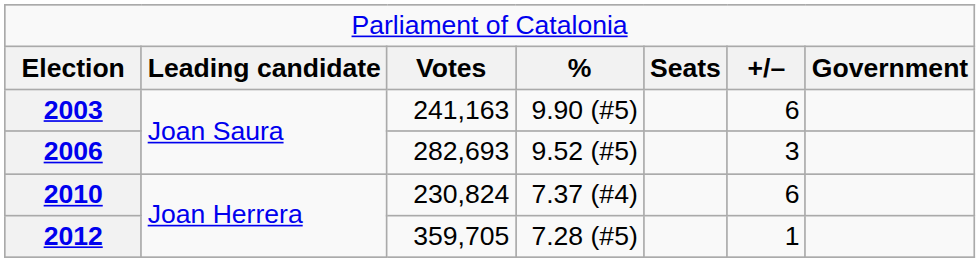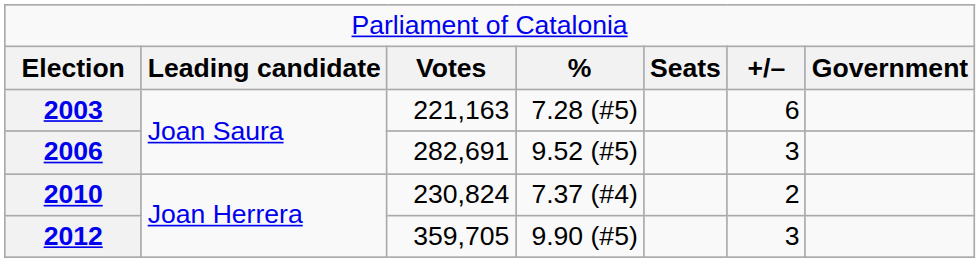 <table class="wikitable" style="text-align:right;">
 <tr>
 <td colspan="8" align="center"><a href='#'>Parliament of Catalonia</a></td>
 </tr>
 <tr>
 <th width="75">Election</th>
 <th>Leading candidate</th>
 <th width="70">Votes</th>
 <th width="70">%</th>
 <th>Seats</th>
 <th width="40">+/–</th>
 <th>Government</th>
 </tr>
 <tr>
 <th><a href='#'>2003</a></th>
 <td rowspan="2" align="left"><a href='#'>Joan Saura</a></td>
-<td>241,163</td>
-<td>9.90 (#5)</td>
+<td>221,163</td>
+<td>7.28 (#5)</td>
 <td></td>
 <td>6</td>
 <td></td>
 </tr>
 <tr>
 <th><a href='#'>2006</a></th>
-<td>282,693</td>
+<td>282,691</td>
 <td>9.52 (#5)</td>
 <td></td>
 <td>3</td>
 <td></td>
 </tr>
 <tr>
 <th><a href='#'>2010</a></th>
 <td rowspan="2" align="left"><a href='#'>Joan Herrera</a></td>
 <td>230,824</td>
 <td>7.37 (#4)</td>
 <td></td>
-<td>6</td>
+<td>2</td>
 <td></td>
 </tr>
 <tr>
 <th><a href='#'>2012</a></th>
 <td>359,705</td>
-<td>7.28 (#5)</td>
+<td>9.90 (#5)</td>
 <td></td>
-<td>1</td>
+<td>3</td>
 <td></td>
 </tr>
 </table>
